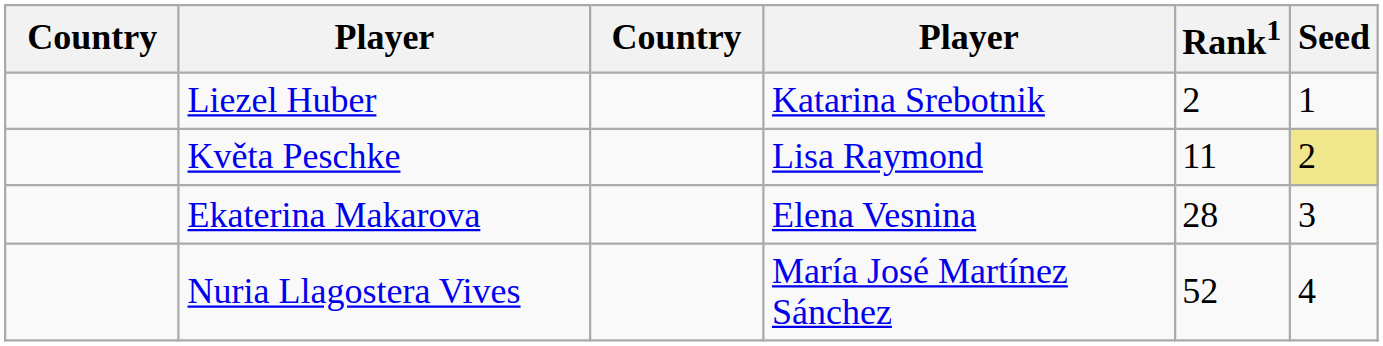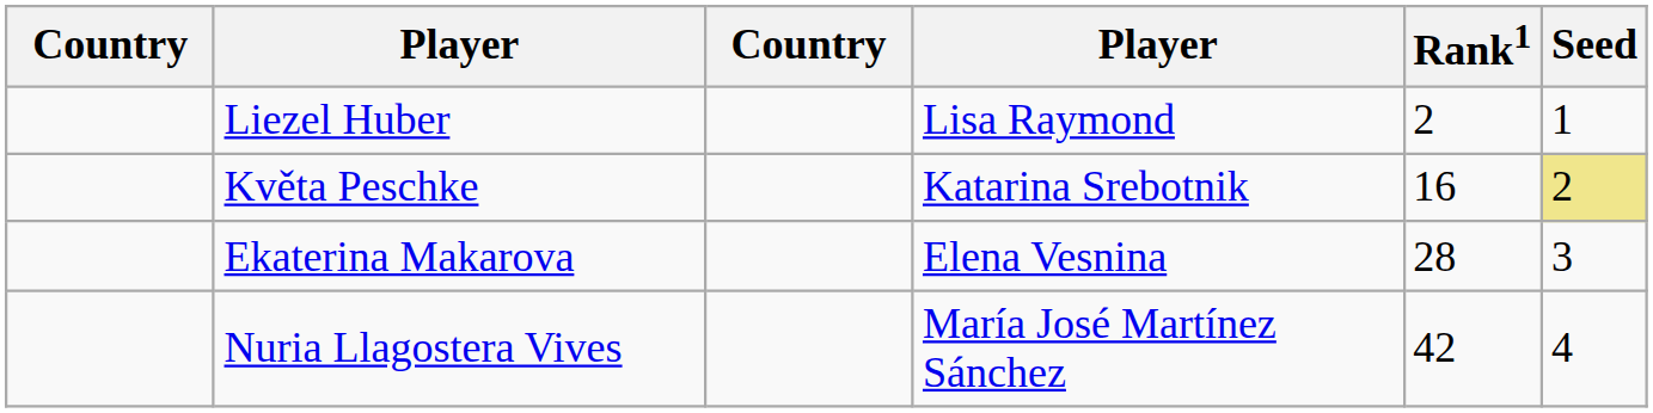 <table class="sortable wikitable">
 <tr>
 <th width="70">Country</th>
 <th width="175">Player</th>
 <th width="70">Country</th>
 <th width="175">Player</th>
 <th>Rank<sup>1</sup></th>
 <th>Seed</th>
 </tr>
 <tr>
 <td></td>
 <td><a href='#'>Liezel Huber</a></td>
 <td></td>
-<td><a href='#'>Katarina Srebotnik</a></td>
+<td><a href='#'>Lisa Raymond</a></td>
 <td>2</td>
 <td>1</td>
 </tr>
 <tr>
 <td></td>
 <td><a href='#'>Květa Peschke</a></td>
 <td></td>
-<td><a href='#'>Lisa Raymond</a></td>
-<td>11</td>
+<td><a href='#'>Katarina Srebotnik</a></td>
+<td>16</td>
 <td style="background: khaki;">2</td>
 </tr>
 <tr>
 <td></td>
 <td><a href='#'>Ekaterina Makarova</a></td>
 <td></td>
 <td><a href='#'>Elena Vesnina</a></td>
 <td>28</td>
 <td>3</td>
 </tr>
 <tr>
 <td></td>
 <td><a href='#'>Nuria Llagostera Vives</a></td>
 <td></td>
 <td><a href='#'>María José Martínez Sánchez</a></td>
-<td>52</td>
+<td>42</td>
 <td>4</td>
 </tr>
 </table>
